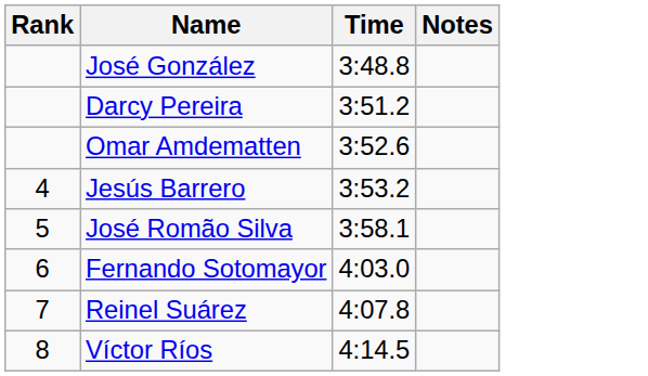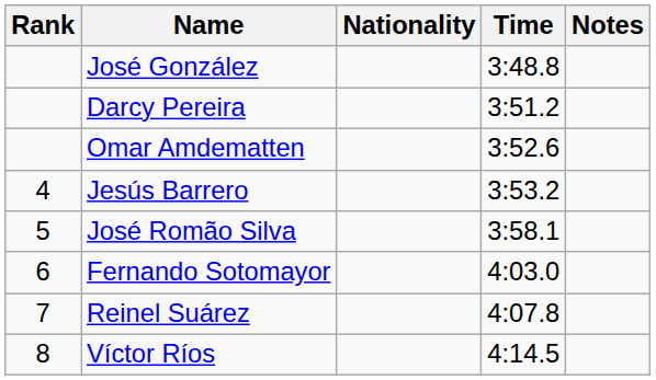 <table class="wikitable sortable" style="text-align:center">
 <tr>
 <th>Rank</th>
 <th>Name</th>
+<th>Nationality</th>
 <th>Time</th>
 <th>Notes</th>
 </tr>
 <tr>
 <td></td>
 <td align=left><a href='#'>José González</a></td>
+<td align=left></td>
 <td>3:48.8</td>
 <td></td>
 </tr>
 <tr>
 <td></td>
 <td align=left><a href='#'>Darcy Pereira</a></td>
+<td align=left></td>
 <td>3:51.2</td>
 <td></td>
 </tr>
 <tr>
 <td></td>
 <td align=left><a href='#'>Omar Amdematten</a></td>
+<td align=left></td>
 <td>3:52.6</td>
 <td></td>
 </tr>
 <tr>
 <td>4</td>
 <td align=left><a href='#'>Jesús Barrero</a></td>
+<td align=left></td>
 <td>3:53.2</td>
 <td></td>
 </tr>
 <tr>
 <td>5</td>
 <td align=left><a href='#'>José Romão Silva</a></td>
+<td align=left></td>
 <td>3:58.1</td>
 <td></td>
 </tr>
 <tr>
 <td>6</td>
 <td align=left><a href='#'>Fernando Sotomayor</a></td>
+<td align=left></td>
 <td>4:03.0</td>
 <td></td>
 </tr>
 <tr>
 <td>7</td>
 <td align=left><a href='#'>Reinel Suárez</a></td>
+<td align=left></td>
 <td>4:07.8</td>
 <td></td>
 </tr>
 <tr>
 <td>8</td>
 <td align=left><a href='#'>Víctor Ríos</a></td>
+<td align=left></td>
 <td>4:14.5</td>
 <td></td>
 </tr>
 </table>
